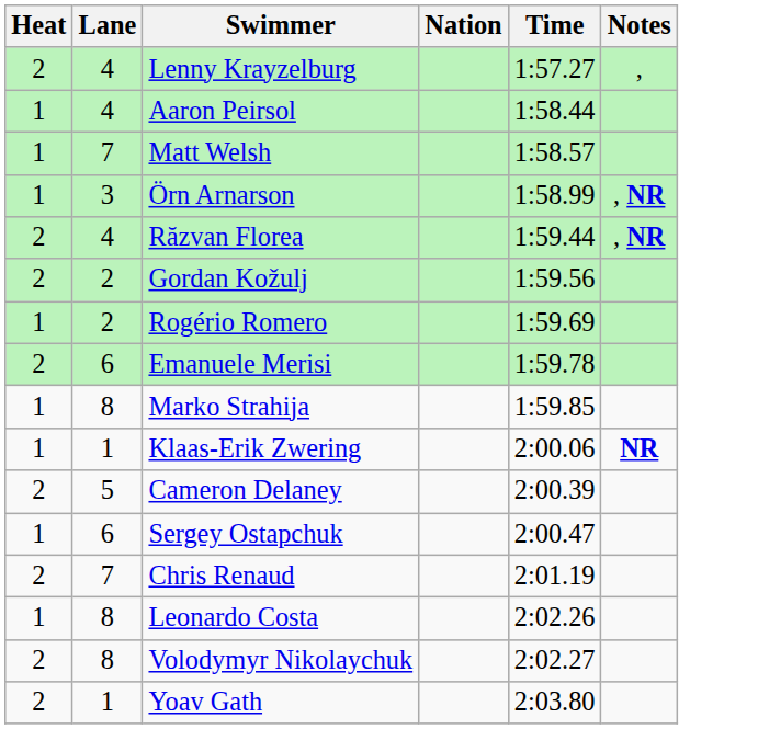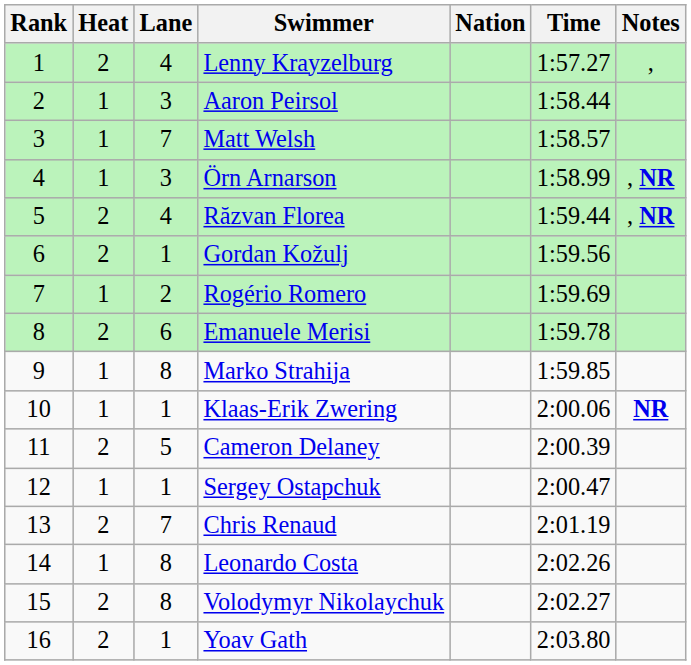 <table class="wikitable sortable" style="text-align:center">
 <tr>
+<th>Rank</th>
 <th>Heat</th>
 <th>Lane</th>
 <th>Swimmer</th>
 <th>Nation</th>
 <th>Time</th>
 <th>Notes</th>
 </tr>
 <tr bgcolor=#bbf3bb>
+<td>1</td>
 <td>2</td>
 <td>4</td>
 <td align=left><a href='#'>Lenny Krayzelburg</a></td>
 <td align=left></td>
 <td>1:57.27</td>
 <td>, </td>
 </tr>
 <tr bgcolor=#bbf3bb>
+<td>2</td>
 <td>1</td>
-<td>4</td>
+<td>3</td>
 <td align=left><a href='#'>Aaron Peirsol</a></td>
 <td align=left></td>
 <td>1:58.44</td>
 <td></td>
 </tr>
 <tr bgcolor=#bbf3bb>
+<td>3</td>
 <td>1</td>
 <td>7</td>
 <td align=left><a href='#'>Matt Welsh</a></td>
 <td align=left></td>
 <td>1:58.57</td>
 <td></td>
 </tr>
 <tr bgcolor=#bbf3bb>
+<td>4</td>
 <td>1</td>
 <td>3</td>
 <td align=left><a href='#'>Örn Arnarson</a></td>
 <td align=left></td>
 <td>1:58.99</td>
 <td>, <strong><a href='#'>NR</a></strong></td>
 </tr>
 <tr bgcolor=#bbf3bb>
+<td>5</td>
 <td>2</td>
 <td>4</td>
 <td align=left><a href='#'>Răzvan Florea</a></td>
 <td align=left></td>
 <td>1:59.44</td>
 <td>, <strong><a href='#'>NR</a></strong></td>
 </tr>
 <tr bgcolor=#bbf3bb>
+<td>6</td>
 <td>2</td>
-<td>2</td>
+<td>1</td>
 <td align=left><a href='#'>Gordan Kožulj</a></td>
 <td align=left></td>
 <td>1:59.56</td>
 <td></td>
 </tr>
 <tr bgcolor=#bbf3bb>
+<td>7</td>
 <td>1</td>
 <td>2</td>
 <td align=left><a href='#'>Rogério Romero</a></td>
 <td align=left></td>
 <td>1:59.69</td>
 <td></td>
 </tr>
 <tr bgcolor=#bbf3bb>
+<td>8</td>
 <td>2</td>
 <td>6</td>
 <td align=left><a href='#'>Emanuele Merisi</a></td>
 <td align=left></td>
 <td>1:59.78</td>
 <td></td>
 </tr>
 <tr>
+<td>9</td>
 <td>1</td>
 <td>8</td>
 <td align=left><a href='#'>Marko Strahija</a></td>
 <td align=left></td>
 <td>1:59.85</td>
 <td></td>
 </tr>
 <tr>
+<td>10</td>
 <td>1</td>
 <td>1</td>
 <td align=left><a href='#'>Klaas-Erik Zwering</a></td>
 <td align=left></td>
 <td>2:00.06</td>
 <td><strong><a href='#'>NR</a></strong></td>
 </tr>
 <tr>
+<td>11</td>
 <td>2</td>
 <td>5</td>
 <td align=left><a href='#'>Cameron Delaney</a></td>
 <td align=left></td>
 <td>2:00.39</td>
 <td></td>
 </tr>
 <tr>
+<td>12</td>
 <td>1</td>
-<td>6</td>
+<td>1</td>
 <td align=left><a href='#'>Sergey Ostapchuk</a></td>
 <td align=left></td>
 <td>2:00.47</td>
 <td></td>
 </tr>
 <tr>
+<td>13</td>
 <td>2</td>
 <td>7</td>
 <td align=left><a href='#'>Chris Renaud</a></td>
 <td align=left></td>
 <td>2:01.19</td>
 <td></td>
 </tr>
 <tr>
+<td>14</td>
 <td>1</td>
 <td>8</td>
 <td align=left><a href='#'>Leonardo Costa</a></td>
 <td align=left></td>
 <td>2:02.26</td>
 <td></td>
 </tr>
 <tr>
+<td>15</td>
 <td>2</td>
 <td>8</td>
 <td align=left><a href='#'>Volodymyr Nikolaychuk</a></td>
 <td align=left></td>
 <td>2:02.27</td>
 <td></td>
 </tr>
 <tr>
+<td>16</td>
 <td>2</td>
 <td>1</td>
 <td align=left><a href='#'>Yoav Gath</a></td>
 <td align=left></td>
 <td>2:03.80</td>
 <td></td>
 </tr>
 </table>
